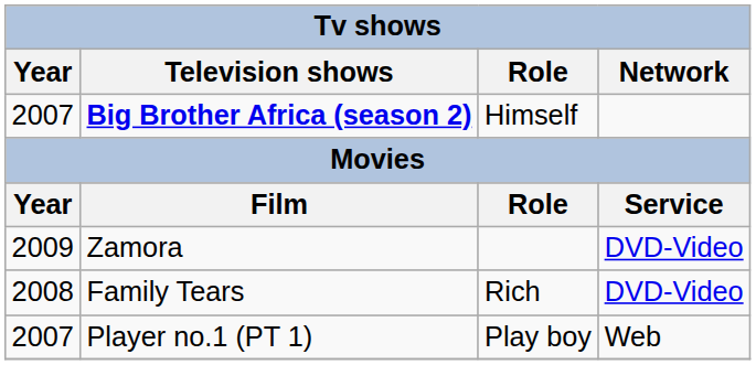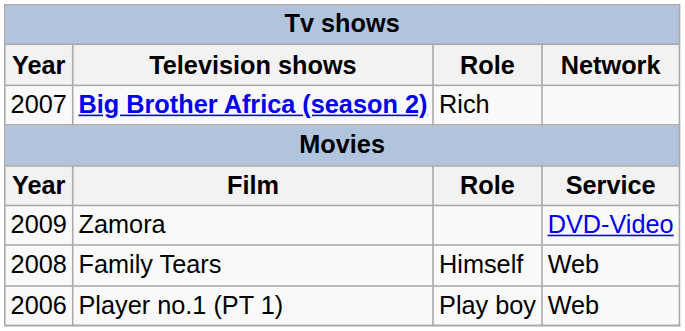 <table class="wikitable">
 <tr>
 <th colspan="4" style="background:LightSteelBlue">Tv shows</th>
 </tr>
 <tr>
 <th>Year</th>
 <th>Television shows</th>
 <th>Role</th>
 <th>Network</th>
 </tr>
 <tr>
 <td>2007</td>
 <td><strong><a href='#'>Big Brother Africa (season 2)</a></strong></td>
-<td>Himself</td>
+<td>Rich</td>
 <td></td>
 </tr>
 <tr>
 <th colspan="4" style="background:LightSteelBlue">Movies</th>
 </tr>
 <tr>
 <th>Year</th>
 <th>Film</th>
 <th>Role</th>
 <th>Service</th>
 </tr>
 <tr>
 <td>2009</td>
 <td>Zamora</td>
 <td></td>
 <td><a href='#'>DVD-Video</a></td>
 </tr>
 <tr>
 <td>2008</td>
 <td>Family Tears</td>
-<td>Rich</td>
-<td><a href='#'>DVD-Video</a></td>
+<td>Himself</td>
+<td>Web</td>
 </tr>
 <tr>
-<td>2007</td>
+<td>2006</td>
 <td>Player no.1 (PT 1)</td>
 <td>Play boy</td>
 <td>Web</td>
 </tr>
 <tr>
 </tr>
 </table>
